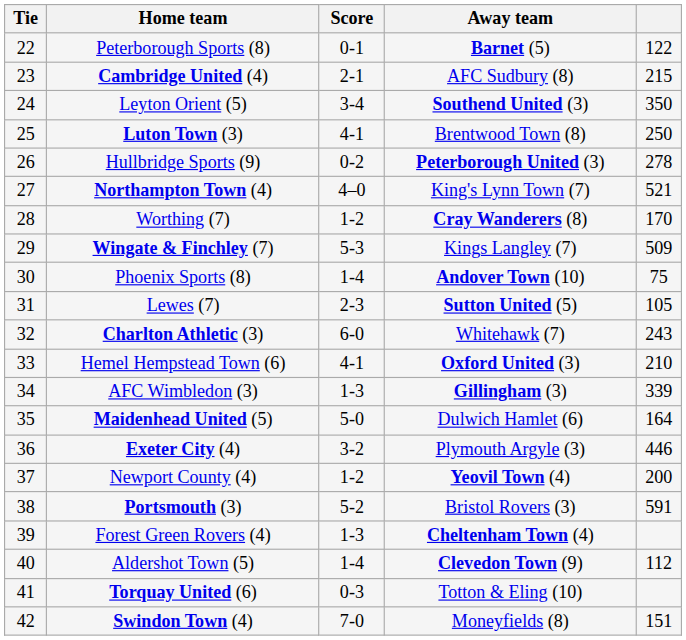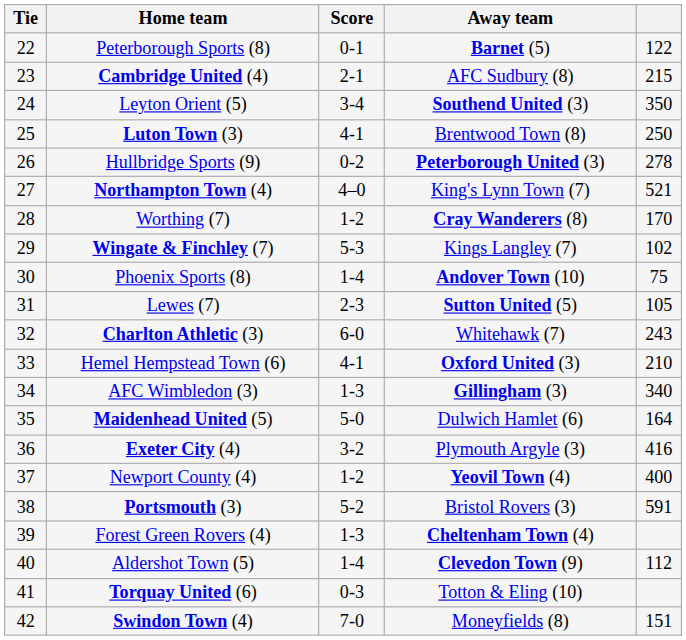 <table class="wikitable" style="width: 600px; background:WhiteSmoke; text-align:center; font-size:100%">
 <tr>
 <th>Tie</th>
 <th>Home team</th>
 <th>Score</th>
 <th>Away team</th>
 <th></th>
 </tr>
 <tr>
 <td>22</td>
 <td><a href='#'>Peterborough Sports</a> (8)</td>
 <td>0-1</td>
 <td><strong><a href='#'>Barnet</a></strong> (5)</td>
 <td>122</td>
 </tr>
 <tr>
 <td>23</td>
 <td><strong><a href='#'>Cambridge United</a></strong> (4)</td>
 <td>2-1</td>
 <td><a href='#'>AFC Sudbury</a> (8)</td>
 <td>215</td>
 </tr>
 <tr>
 <td>24</td>
 <td><a href='#'>Leyton Orient</a> (5)</td>
 <td>3-4</td>
 <td><strong><a href='#'>Southend United</a></strong> (3)</td>
 <td>350</td>
 </tr>
 <tr>
 <td>25</td>
 <td><strong><a href='#'>Luton Town</a></strong> (3)</td>
 <td>4-1</td>
 <td><a href='#'>Brentwood Town</a> (8)</td>
 <td>250</td>
 </tr>
 <tr>
 <td>26</td>
 <td><a href='#'>Hullbridge Sports</a> (9)</td>
 <td>0-2</td>
 <td><strong><a href='#'>Peterborough United</a></strong> (3)</td>
 <td>278</td>
 </tr>
 <tr>
 <td>27</td>
 <td><strong><a href='#'>Northampton Town</a></strong> (4)</td>
 <td>4–0</td>
 <td><a href='#'>King's Lynn Town</a> (7)</td>
 <td>521</td>
 </tr>
 <tr>
 <td>28</td>
 <td><a href='#'>Worthing</a> (7)</td>
 <td>1-2</td>
 <td><strong><a href='#'>Cray Wanderers</a></strong> (8)</td>
 <td>170</td>
 </tr>
 <tr>
 <td>29</td>
 <td><strong><a href='#'>Wingate & Finchley</a></strong> (7)</td>
 <td>5-3</td>
 <td><a href='#'>Kings Langley</a> (7)</td>
-<td>509</td>
+<td>102</td>
 </tr>
 <tr>
 <td>30</td>
 <td><a href='#'>Phoenix Sports</a> (8)</td>
 <td>1-4</td>
 <td><strong><a href='#'>Andover Town</a></strong> (10)</td>
 <td>75</td>
 </tr>
 <tr>
 <td>31</td>
 <td><a href='#'>Lewes</a> (7)</td>
 <td>2-3</td>
 <td><strong><a href='#'>Sutton United</a></strong> (5)</td>
 <td>105</td>
 </tr>
 <tr>
 <td>32</td>
 <td><strong><a href='#'>Charlton Athletic</a></strong> (3)</td>
 <td>6-0</td>
 <td><a href='#'>Whitehawk</a> (7)</td>
 <td>243</td>
 </tr>
 <tr>
 <td>33</td>
 <td><a href='#'>Hemel Hempstead Town</a> (6)</td>
 <td>4-1</td>
 <td><strong><a href='#'>Oxford United</a></strong> (3)</td>
 <td>210</td>
 </tr>
 <tr>
 <td>34</td>
 <td><a href='#'>AFC Wimbledon</a> (3)</td>
 <td>1-3</td>
 <td><strong><a href='#'>Gillingham</a></strong> (3)</td>
-<td>339</td>
+<td>340</td>
 </tr>
 <tr>
 <td>35</td>
 <td><strong><a href='#'>Maidenhead United</a></strong> (5)</td>
 <td>5-0</td>
 <td><a href='#'>Dulwich Hamlet</a> (6)</td>
 <td>164</td>
 </tr>
 <tr>
 <td>36</td>
 <td><strong><a href='#'>Exeter City</a></strong> (4)</td>
 <td>3-2</td>
 <td><a href='#'>Plymouth Argyle</a> (3)</td>
-<td>446</td>
+<td>416</td>
 </tr>
 <tr>
 <td>37</td>
 <td><a href='#'>Newport County</a> (4)</td>
 <td>1-2</td>
 <td><strong><a href='#'>Yeovil Town</a></strong> (4)</td>
-<td>200</td>
+<td>400</td>
 </tr>
 <tr>
 <td>38</td>
 <td><strong><a href='#'>Portsmouth</a></strong> (3)</td>
 <td>5-2</td>
 <td><a href='#'>Bristol Rovers</a> (3)</td>
 <td>591</td>
 </tr>
 <tr>
 <td>39</td>
 <td><a href='#'>Forest Green Rovers</a> (4)</td>
 <td>1-3</td>
 <td><strong><a href='#'>Cheltenham Town</a></strong> (4)</td>
 <td></td>
 </tr>
 <tr>
 <td>40</td>
 <td><a href='#'>Aldershot Town</a> (5)</td>
 <td>1-4</td>
 <td><strong><a href='#'>Clevedon Town</a></strong> (9)</td>
 <td>112</td>
 </tr>
 <tr>
 <td>41</td>
 <td><strong><a href='#'>Torquay United</a></strong> (6)</td>
 <td>0-3</td>
 <td><a href='#'>Totton & Eling</a> (10)</td>
 <td></td>
 </tr>
 <tr>
 <td>42</td>
 <td><strong><a href='#'>Swindon Town</a></strong> (4)</td>
 <td>7-0</td>
 <td><a href='#'>Moneyfields</a> (8)</td>
 <td>151</td>
 </tr>
 </table>
